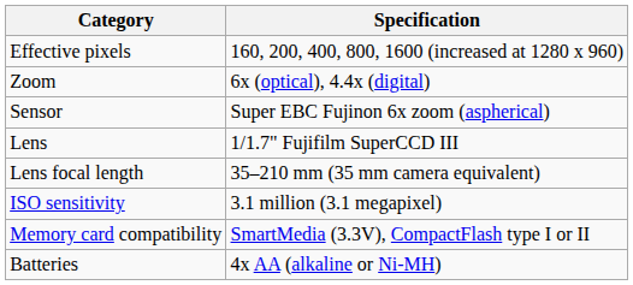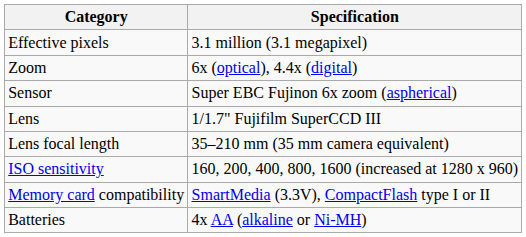 <table class="wikitable" border="1">
 <tr>
 <th>Category</th>
 <th>Specification</th>
 </tr>
 <tr>
 <td>Effective pixels</td>
-<td>160, 200, 400, 800, 1600 (increased at 1280 x 960)</td>
+<td>3.1 million (3.1 megapixel)</td>
 </tr>
 <tr>
 <td>Zoom</td>
 <td>6x (<a href='#'>optical</a>), 4.4x (<a href='#'>digital</a>)</td>
 </tr>
 <tr>
 <td>Sensor</td>
 <td>Super EBC Fujinon 6x zoom (<a href='#'>aspherical</a>)</td>
 </tr>
 <tr>
 <td>Lens</td>
 <td>1/1.7" Fujifilm SuperCCD III</td>
 </tr>
 <tr>
 <td>Lens focal length</td>
 <td>35–210 mm (35 mm camera equivalent)</td>
 </tr>
 <tr>
 <td><a href='#'>ISO sensitivity</a></td>
-<td>3.1 million (3.1 megapixel)</td>
+<td>160, 200, 400, 800, 1600 (increased at 1280 x 960)</td>
 </tr>
 <tr>
 <td><a href='#'>Memory card</a> compatibility</td>
 <td><a href='#'>SmartMedia</a> (3.3V), <a href='#'>CompactFlash</a> type I or II</td>
 </tr>
 <tr>
 <td>Batteries</td>
 <td>4x <a href='#'>AA</a> (<a href='#'>alkaline</a> or <a href='#'>Ni-MH</a>)</td>
 </tr>
 </table>
